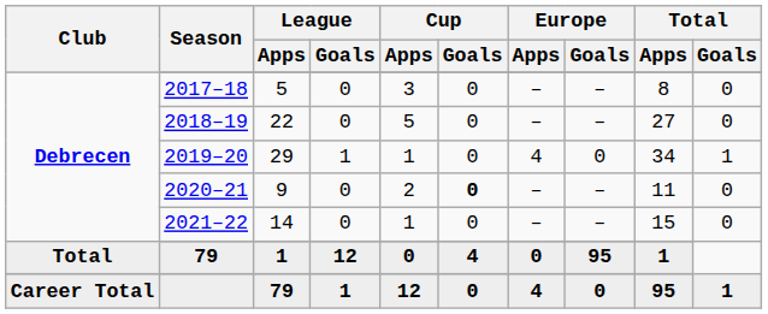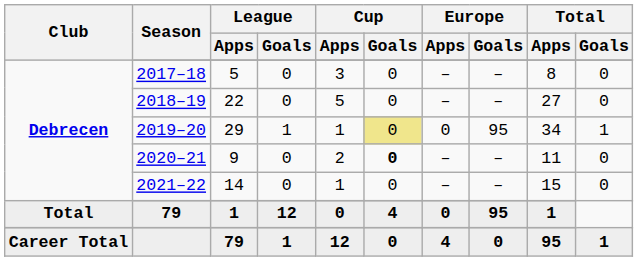 <table class="wikitable" style="font-size:90%; text-align: center;">
 <tr>
 <th rowspan="2">Club</th>
 <th rowspan="2">Season</th>
 <th colspan="2">League</th>
 <th colspan="2">Cup</th>
 <th colspan="2">Europe</th>
 <th colspan="2">Total</th>
 </tr>
 <tr>
 <th>Apps</th>
 <th>Goals</th>
 <th>Apps</th>
 <th>Goals</th>
 <th>Apps</th>
 <th>Goals</th>
 <th>Apps</th>
 <th>Goals</th>
 </tr>
 <tr ||-||-||-|->
 <td rowspan="7" valign="center"><strong><a href='#'>Debrecen</a></strong></td>
 </tr>
 <tr>
 <td><a href='#'>2017–18</a></td>
 <td>5</td>
 <td>0</td>
 <td>3</td>
 <td>0</td>
 <td>–</td>
 <td>–</td>
 <td>8</td>
 <td>0</td>
 </tr>
 <tr>
 <td><a href='#'>2018–19</a></td>
 <td>22</td>
 <td>0</td>
 <td>5</td>
 <td>0</td>
 <td>–</td>
 <td>–</td>
 <td>27</td>
 <td>0</td>
 </tr>
 <tr>
 <td><a href='#'>2019–20</a></td>
 <td>29</td>
 <td>1</td>
 <td>1</td>
+<td style="background: khaki;">0</td>
 <td>0</td>
-<td>4</td>
-<td>0</td>
+<td>95</td>
 <td>34</td>
 <td>1</td>
 </tr>
 <tr>
 <td><a href='#'>2020–21</a></td>
 <td>9</td>
 <td>0</td>
 <td>2</td>
 <td><strong>0</strong></td>
 <td>–</td>
 <td>–</td>
 <td>11</td>
 <td>0</td>
 </tr>
 <tr>
 <td><a href='#'>2021–22</a></td>
 <td>14</td>
 <td>0</td>
 <td>1</td>
 <td>0</td>
 <td>–</td>
 <td>–</td>
 <td>15</td>
 <td>0</td>
 </tr>
 <tr>
 </tr>
 <tr style="font-weight:bold; background-color:#eeeeee;">
 <td>Total</td>
 <td>79</td>
 <td>1</td>
 <td>12</td>
 <td>0</td>
 <td>4</td>
 <td>0</td>
 <td>95</td>
 <td>1</td>
 </tr>
 <tr>
 </tr>
 <tr style="font-weight:bold; background-color:#eeeeee;">
 <td rowspan="1" valign="top"><strong>Career Total</strong></td>
 <td></td>
 <td><strong>79</strong></td>
 <td><strong>1</strong></td>
 <td><strong>12</strong></td>
 <td><strong>0</strong></td>
 <td><strong>4</strong></td>
 <td><strong>0</strong></td>
 <td><strong>95</strong></td>
 <td><strong>1</strong></td>
 </tr>
 </table>
